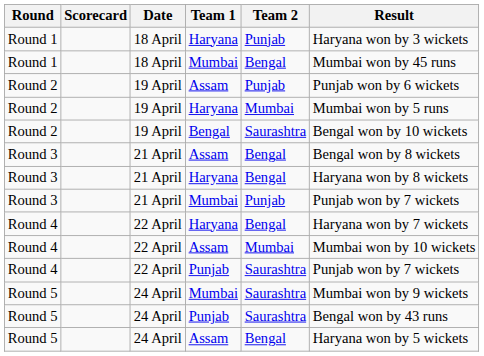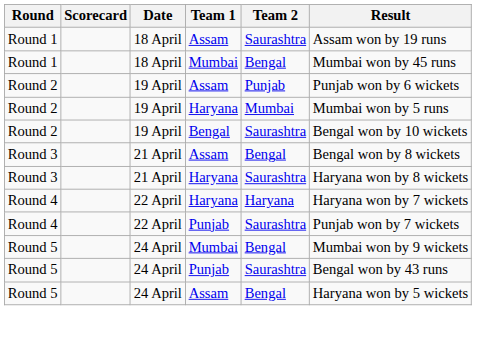 <table class="wikitable collapsible sortable collapsed">
 <tr>
 <th>Round</th>
 <th>Scorecard</th>
 <th>Date</th>
 <th>Team 1</th>
 <th>Team 2</th>
 <th>Result</th>
 </tr>
 <tr>
 <td>Round 1</td>
 <td></td>
 <td>18 April</td>
-<td><a href='#'>Haryana</a></td>
-<td><a href='#'>Punjab</a></td>
-<td>Haryana won by 3 wickets</td>
+<td><a href='#'>Assam</a></td>
+<td><a href='#'>Saurashtra</a></td>
+<td>Assam won by 19 runs</td>
 </tr>
 <tr>
 <td>Round 1</td>
 <td></td>
 <td>18 April</td>
 <td><a href='#'>Mumbai</a></td>
 <td><a href='#'>Bengal</a></td>
 <td>Mumbai won by 45 runs</td>
 </tr>
 <tr>
 <td>Round 2</td>
 <td></td>
 <td>19 April</td>
 <td><a href='#'>Assam</a></td>
 <td><a href='#'>Punjab</a></td>
 <td>Punjab won by 6 wickets</td>
 </tr>
 <tr>
 <td>Round 2</td>
 <td></td>
 <td>19 April</td>
 <td><a href='#'>Haryana</a></td>
 <td><a href='#'>Mumbai</a></td>
 <td>Mumbai won by 5 runs</td>
 </tr>
 <tr>
 <td>Round 2</td>
 <td></td>
 <td>19 April</td>
 <td><a href='#'>Bengal</a></td>
 <td><a href='#'>Saurashtra</a></td>
 <td>Bengal won by 10 wickets</td>
 </tr>
 <tr>
 <td>Round 3</td>
 <td></td>
 <td>21 April</td>
 <td><a href='#'>Assam</a></td>
 <td><a href='#'>Bengal</a></td>
 <td>Bengal won by 8 wickets</td>
 </tr>
 <tr>
 <td>Round 3</td>
 <td></td>
 <td>21 April</td>
 <td><a href='#'>Haryana</a></td>
-<td><a href='#'>Bengal</a></td>
+<td><a href='#'>Saurashtra</a></td>
 <td>Haryana won by 8 wickets</td>
-</tr>
-<tr>
-<td>Round 3</td>
-<td></td>
-<td>21 April</td>
-<td><a href='#'>Mumbai</a></td>
-<td><a href='#'>Punjab</a></td>
-<td>Punjab won by 7 wickets</td>
 </tr>
 <tr>
 <td>Round 4</td>
 <td></td>
 <td>22 April</td>
 <td><a href='#'>Haryana</a></td>
-<td><a href='#'>Bengal</a></td>
+<td><a href='#'>Haryana</a></td>
 <td>Haryana won by 7 wickets</td>
-</tr>
-<tr>
-<td>Round 4</td>
-<td></td>
-<td>22 April</td>
-<td><a href='#'>Assam</a></td>
-<td><a href='#'>Mumbai</a></td>
-<td>Mumbai won by 10 wickets</td>
 </tr>
 <tr>
 <td>Round 4</td>
 <td></td>
 <td>22 April</td>
 <td><a href='#'>Punjab</a></td>
 <td><a href='#'>Saurashtra</a></td>
 <td>Punjab won by 7 wickets</td>
 </tr>
 <tr>
 <td>Round 5</td>
 <td></td>
 <td>24 April</td>
 <td><a href='#'>Mumbai</a></td>
-<td><a href='#'>Saurashtra</a></td>
+<td><a href='#'>Bengal</a></td>
 <td>Mumbai won by 9 wickets</td>
 </tr>
 <tr>
 <td>Round 5</td>
 <td></td>
 <td>24 April</td>
 <td><a href='#'>Punjab</a></td>
 <td><a href='#'>Saurashtra</a></td>
 <td>Bengal won by 43 runs</td>
 </tr>
 <tr>
 <td>Round 5</td>
 <td></td>
 <td>24 April</td>
 <td><a href='#'>Assam</a></td>
 <td><a href='#'>Bengal</a></td>
 <td>Haryana won by 5 wickets</td>
 </tr>
 </table>
